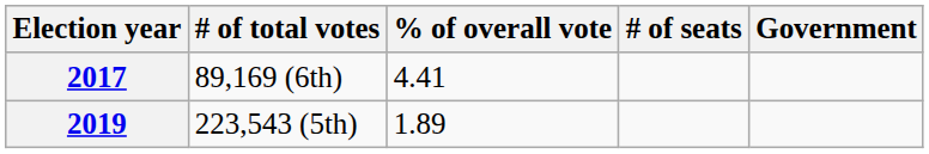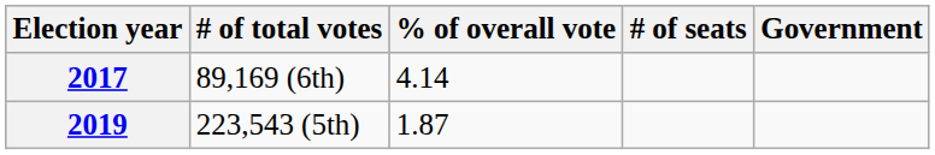 <table class="wikitable">
 <tr>
 <th>Election year</th>
 <th># of total votes</th>
 <th>% of overall vote</th>
 <th># of seats</th>
 <th>Government</th>
 </tr>
 <tr>
 <th><a href='#'>2017</a></th>
 <td>89,169 (6th)</td>
-<td>4.41</td>
+<td>4.14</td>
 <td></td>
 <td></td>
 </tr>
 <tr>
 <th><a href='#'>2019</a></th>
 <td>223,543 (5th)</td>
-<td>1.89</td>
+<td>1.87</td>
 <td></td>
 <td></td>
 </tr>
 </table>
